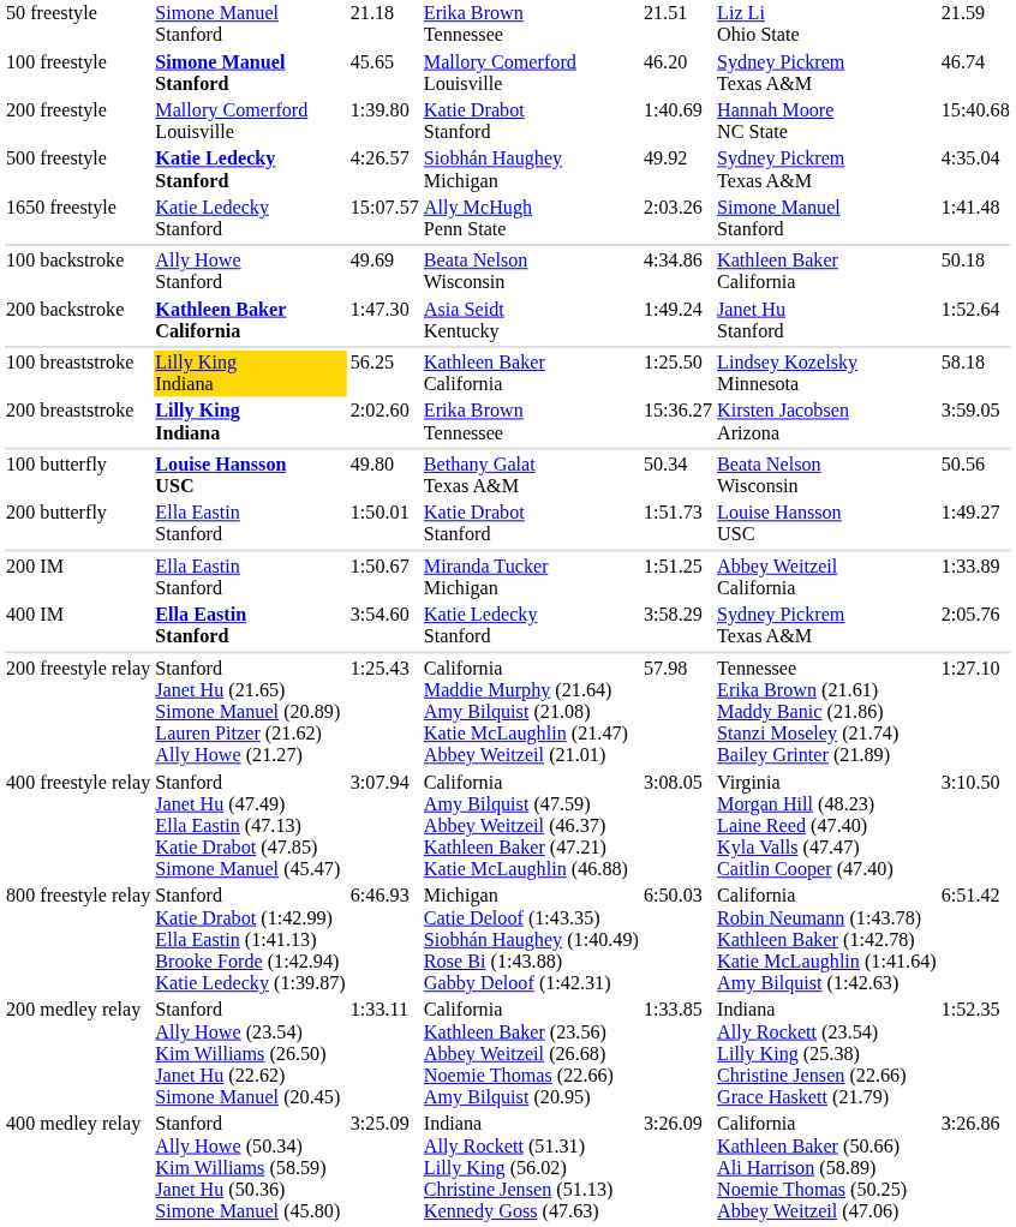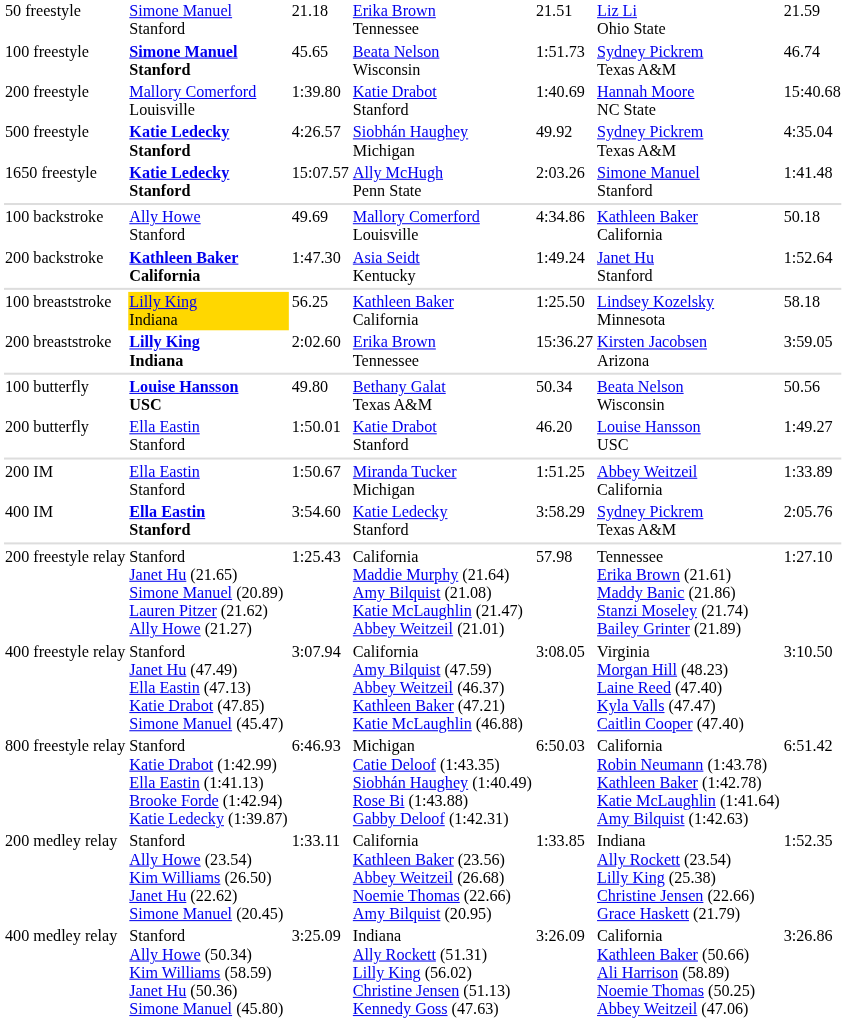 <table>
 <tr valign="top">
 <td>50 freestyle</td>
 <td><a href='#'>Simone Manuel</a><br> Stanford</td>
 <td>21.18</td>
 <td><a href='#'>Erika Brown</a> <br>Tennessee</td>
 <td>21.51</td>
 <td><a href='#'>Liz Li</a> <br>Ohio State</td>
 <td>21.59</td>
 </tr>
 <tr valign="top">
 <td>100 freestyle</td>
 <td><strong><a href='#'>Simone Manuel</a><br> Stanford</strong></td>
 <td>45.65</td>
-<td><a href='#'>Mallory Comerford</a> <br>Louisville</td>
-<td>46.20</td>
+<td><a href='#'>Beata Nelson</a> <br> Wisconsin</td>
+<td>1:51.73</td>
 <td><a href='#'>Sydney Pickrem</a><br> Texas A&M</td>
 <td>46.74</td>
 </tr>
 <tr valign="top">
 <td>200 freestyle</td>
 <td><a href='#'>Mallory Comerford</a> <br> Louisville</td>
 <td>1:39.80</td>
 <td><a href='#'>Katie Drabot</a><br> Stanford</td>
 <td>1:40.69</td>
 <td><a href='#'>Hannah Moore</a> <br> NC State</td>
 <td>15:40.68</td>
 </tr>
 <tr valign="top">
 <td>500 freestyle</td>
 <td><strong><a href='#'>Katie Ledecky</a><br> Stanford</strong></td>
 <td>4:26.57</td>
 <td><a href='#'>Siobhán Haughey</a> <br>Michigan</td>
 <td>49.92</td>
 <td><a href='#'>Sydney Pickrem</a><br>Texas A&M</td>
 <td>4:35.04</td>
 </tr>
 <tr valign="top">
 <td>1650 freestyle</td>
-<td><a href='#'>Katie Ledecky</a><br> Stanford</td>
+<td><strong><a href='#'>Katie Ledecky</a><br> Stanford</strong></td>
 <td>15:07.57</td>
 <td><a href='#'>Ally McHugh</a><br> Penn State</td>
 <td>2:03.26</td>
 <td><a href='#'>Simone Manuel</a><br>Stanford</td>
 <td>1:41.48</td>
 </tr>
 <tr bgcolor=#DDDDDD>
 <td colspan=10></td>
 </tr>
 <tr valign="top">
 <td>100 backstroke</td>
 <td><a href='#'>Ally Howe</a> <br> Stanford</td>
 <td>49.69</td>
-<td><a href='#'>Beata Nelson</a> <br> Wisconsin</td>
+<td><a href='#'>Mallory Comerford</a> <br>Louisville</td>
 <td>4:34.86</td>
 <td><a href='#'>Kathleen Baker</a> <br> California</td>
 <td>50.18</td>
 </tr>
 <tr valign="top">
 <td>200 backstroke</td>
 <td><strong><a href='#'>Kathleen Baker</a> <br> California</strong></td>
 <td>1:47.30</td>
 <td><a href='#'>Asia Seidt</a> <br> Kentucky</td>
 <td>1:49.24</td>
 <td><a href='#'>Janet Hu</a> <br>Stanford</td>
 <td>1:52.64</td>
 </tr>
 <tr bgcolor=#DDDDDD>
 <td colspan=10></td>
 </tr>
 <tr valign="top">
 <td>100 breaststroke</td>
 <td style="background: gold;"><a href='#'>Lilly King</a> <br> Indiana</td>
 <td>56.25</td>
 <td><a href='#'>Kathleen Baker</a><br> California</td>
 <td>1:25.50</td>
 <td><a href='#'>Lindsey Kozelsky</a><br>Minnesota</td>
 <td>58.18</td>
 </tr>
 <tr valign="top">
 <td>200 breaststroke</td>
 <td><strong><a href='#'>Lilly King</a> <br> Indiana</strong></td>
 <td>2:02.60</td>
 <td><a href='#'>Erika Brown</a> <br>Tennessee</td>
 <td>15:36.27</td>
 <td><a href='#'>Kirsten Jacobsen</a> <br> Arizona</td>
 <td>3:59.05</td>
 </tr>
 <tr bgcolor=#DDDDDD>
 <td colspan=10></td>
 </tr>
 <tr valign="top">
 <td>100 butterfly</td>
 <td><strong><a href='#'>Louise Hansson</a> <br>USC</strong></td>
 <td>49.80</td>
 <td><a href='#'>Bethany Galat</a> <br>Texas A&M</td>
 <td>50.34</td>
 <td><a href='#'>Beata Nelson</a> <br> Wisconsin</td>
 <td>50.56</td>
 </tr>
 <tr valign="top">
 <td>200 butterfly</td>
 <td><a href='#'>Ella Eastin</a> <br>Stanford</td>
 <td>1:50.01</td>
 <td><a href='#'>Katie Drabot</a><br> Stanford</td>
-<td>1:51.73</td>
+<td>46.20</td>
 <td><a href='#'>Louise Hansson</a> <br>USC</td>
 <td>1:49.27</td>
 </tr>
 <tr bgcolor=#DDDDDD>
 <td colspan=10></td>
 </tr>
 <tr valign="top">
 <td>200 IM</td>
 <td><a href='#'>Ella Eastin</a> <br>Stanford</td>
 <td>1:50.67</td>
 <td><a href='#'>Miranda Tucker</a><br>Michigan</td>
 <td>1:51.25</td>
 <td><a href='#'>Abbey Weitzeil</a> <br>California</td>
 <td>1:33.89</td>
 </tr>
 <tr valign="top">
 <td>400 IM</td>
 <td><strong><a href='#'>Ella Eastin</a> <br>Stanford</strong></td>
 <td>3:54.60</td>
 <td><a href='#'>Katie Ledecky</a> <br>Stanford</td>
 <td>3:58.29</td>
 <td><a href='#'>Sydney Pickrem</a> <br>Texas A&M</td>
 <td>2:05.76</td>
 </tr>
 <tr bgcolor=#DDDDDD>
 <td colspan=10></td>
 </tr>
 <tr valign="top">
 <td>200 freestyle relay</td>
 <td>Stanford<br><a href='#'>Janet Hu</a> (21.65)<br><a href='#'>Simone Manuel</a> (20.89)<br><a href='#'>Lauren Pitzer</a> (21.62)<br><a href='#'>Ally Howe</a> (21.27)</td>
 <td>1:25.43</td>
 <td>California<br><a href='#'>Maddie Murphy</a> (21.64)<br><a href='#'>Amy Bilquist</a> (21.08)<br><a href='#'>Katie McLaughlin</a> (21.47)<br><a href='#'>Abbey Weitzeil</a> (21.01)</td>
 <td>57.98</td>
 <td>Tennessee<br><a href='#'>Erika Brown</a> (21.61)<br><a href='#'>Maddy Banic</a> (21.86)<br><a href='#'>Stanzi Moseley</a> (21.74)<br><a href='#'>Bailey Grinter</a> (21.89)</td>
 <td>1:27.10</td>
 </tr>
 <tr valign="top">
 <td>400 freestyle relay</td>
 <td>Stanford<br><a href='#'>Janet Hu</a> (47.49)<br><a href='#'>Ella Eastin</a> (47.13)<br><a href='#'>Katie Drabot</a> (47.85)<br><a href='#'>Simone Manuel</a> (45.47)</td>
 <td>3:07.94</td>
 <td>California<br><a href='#'>Amy Bilquist</a> (47.59)<br><a href='#'>Abbey Weitzeil</a> (46.37)<br><a href='#'>Kathleen Baker</a> (47.21)<br><a href='#'>Katie McLaughlin</a> (46.88)</td>
 <td>3:08.05</td>
 <td>Virginia<br><a href='#'>Morgan Hill</a> (48.23)<br><a href='#'>Laine Reed</a> (47.40)<br><a href='#'>Kyla Valls</a> (47.47)<br><a href='#'>Caitlin Cooper</a> (47.40)</td>
 <td>3:10.50</td>
 </tr>
 <tr valign="top">
 <td>800 freestyle relay</td>
 <td>Stanford<br><a href='#'>Katie Drabot</a> (1:42.99)<br><a href='#'>Ella Eastin</a> (1:41.13)<br><a href='#'>Brooke Forde</a> (1:42.94)<br><a href='#'>Katie Ledecky</a> (1:39.87)</td>
 <td>6:46.93</td>
 <td>Michigan<br><a href='#'>Catie Deloof</a> (1:43.35)<br><a href='#'>Siobhán Haughey</a> (1:40.49)<br><a href='#'>Rose Bi</a> (1:43.88)<br><a href='#'>Gabby Deloof</a> (1:42.31)</td>
 <td>6:50.03</td>
 <td>California<br><a href='#'>Robin Neumann</a> (1:43.78)<br><a href='#'>Kathleen Baker</a> (1:42.78)<br><a href='#'>Katie McLaughlin</a> (1:41.64)<br><a href='#'>Amy Bilquist</a> (1:42.63)</td>
 <td>6:51.42</td>
 </tr>
 <tr valign="top">
 <td>200 medley relay</td>
 <td>Stanford<br><a href='#'>Ally Howe</a> (23.54)<br><a href='#'>Kim Williams</a> (26.50)<br><a href='#'>Janet Hu</a> (22.62)<br><a href='#'>Simone Manuel</a> (20.45)</td>
 <td>1:33.11</td>
 <td>California<br><a href='#'>Kathleen Baker</a> (23.56)<br><a href='#'>Abbey Weitzeil</a> (26.68)<br><a href='#'>Noemie Thomas</a> (22.66)<br><a href='#'>Amy Bilquist</a> (20.95)</td>
 <td>1:33.85</td>
 <td>Indiana<br><a href='#'>Ally Rockett</a> (23.54)<br><a href='#'>Lilly King</a> (25.38)<br><a href='#'>Christine Jensen</a> (22.66)<br><a href='#'>Grace Haskett</a> (21.79)</td>
 <td>1:52.35</td>
 </tr>
 <tr valign="top">
 <td>400 medley relay</td>
 <td>Stanford<br><a href='#'>Ally Howe</a> (50.34)<br><a href='#'>Kim Williams</a> (58.59)<br><a href='#'>Janet Hu</a> (50.36)<br><a href='#'>Simone Manuel</a> (45.80)</td>
 <td>3:25.09</td>
 <td>Indiana<br><a href='#'>Ally Rockett</a> (51.31)<br><a href='#'>Lilly King</a> (56.02)<br><a href='#'>Christine Jensen</a> (51.13)<br><a href='#'>Kennedy Goss</a> (47.63)</td>
 <td>3:26.09</td>
 <td>California<br><a href='#'>Kathleen Baker</a> (50.66)<br><a href='#'>Ali Harrison</a> (58.89)<br><a href='#'>Noemie Thomas</a> (50.25)<br><a href='#'>Abbey Weitzeil</a> (47.06)</td>
 <td>3:26.86</td>
 </tr>
 </table>
